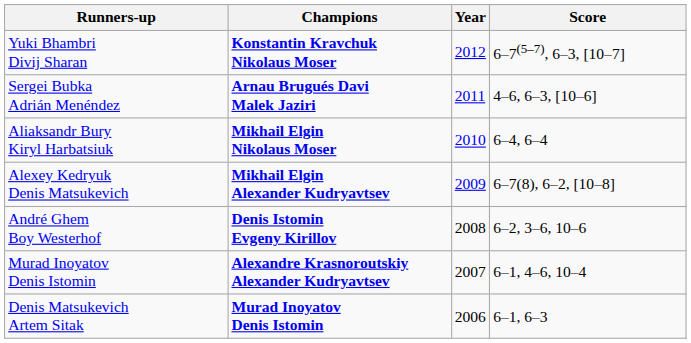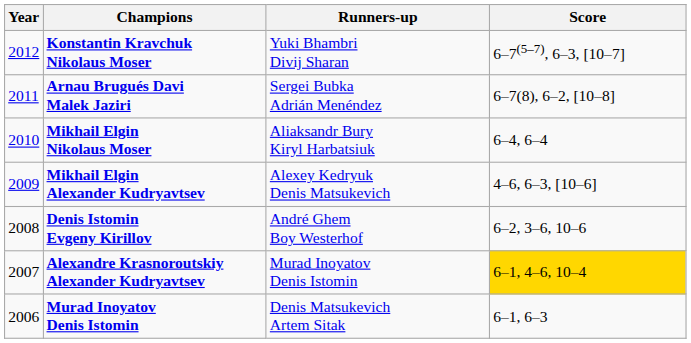 <table class="wikitable" style="font-size:90%">
 <tr>
+<th>Year</th>
+<th width="200">Champions</th>
 <th width="200">Runners-up</th>
-<th width="200">Champions</th>
-<th>Year</th>
 <th width="175">Score</th>
 </tr>
 <tr>
+<td><a href='#'>2012</a></td>
+<td> <strong><a href='#'>Konstantin Kravchuk</a></strong><br> <strong><a href='#'>Nikolaus Moser</a></strong></td>
 <td> <a href='#'>Yuki Bhambri</a><br> <a href='#'>Divij Sharan</a></td>
-<td> <strong><a href='#'>Konstantin Kravchuk</a></strong><br> <strong><a href='#'>Nikolaus Moser</a></strong></td>
-<td><a href='#'>2012</a></td>
 <td>6–7<sup>(5–7)</sup>, 6–3, [10–7]</td>
 </tr>
 <tr>
+<td><a href='#'>2011</a></td>
+<td> <strong><a href='#'>Arnau Brugués Davi</a></strong><br> <strong><a href='#'>Malek Jaziri</a></strong></td>
 <td> <a href='#'>Sergei Bubka</a><br> <a href='#'>Adrián Menéndez</a></td>
-<td> <strong><a href='#'>Arnau Brugués Davi</a></strong><br> <strong><a href='#'>Malek Jaziri</a></strong></td>
-<td><a href='#'>2011</a></td>
+<td>6–7(8), 6–2, [10–8]</td>
+</tr>
+<tr>
+<td><a href='#'>2010</a></td>
+<td> <strong><a href='#'>Mikhail Elgin</a></strong><br> <strong><a href='#'>Nikolaus Moser</a></strong></td>
+<td> <a href='#'>Aliaksandr Bury</a><br> <a href='#'>Kiryl Harbatsiuk</a></td>
+<td>6–4, 6–4</td>
+</tr>
+<tr>
+<td><a href='#'>2009</a></td>
+<td> <strong><a href='#'>Mikhail Elgin</a></strong><br> <strong><a href='#'>Alexander Kudryavtsev</a></strong></td>
+<td> <a href='#'>Alexey Kedryuk</a><br> <a href='#'>Denis Matsukevich</a></td>
 <td>4–6, 6–3, [10–6]</td>
 </tr>
 <tr>
-<td> <a href='#'>Aliaksandr Bury</a><br> <a href='#'>Kiryl Harbatsiuk</a></td>
-<td> <strong><a href='#'>Mikhail Elgin</a></strong><br> <strong><a href='#'>Nikolaus Moser</a></strong></td>
-<td><a href='#'>2010</a></td>
-<td>6–4, 6–4</td>
-</tr>
-<tr>
-<td> <a href='#'>Alexey Kedryuk</a><br> <a href='#'>Denis Matsukevich</a></td>
-<td> <strong><a href='#'>Mikhail Elgin</a></strong><br> <strong><a href='#'>Alexander Kudryavtsev</a></strong></td>
-<td><a href='#'>2009</a></td>
-<td>6–7(8), 6–2, [10–8]</td>
-</tr>
-<tr>
+<td>2008</td>
+<td> <strong><a href='#'>Denis Istomin</a></strong><br> <strong><a href='#'>Evgeny Kirillov</a></strong></td>
 <td> <a href='#'>André Ghem</a><br> <a href='#'>Boy Westerhof</a></td>
-<td> <strong><a href='#'>Denis Istomin</a></strong><br> <strong><a href='#'>Evgeny Kirillov</a></strong></td>
-<td>2008</td>
 <td>6–2, 3–6, 10–6</td>
 </tr>
 <tr>
+<td>2007</td>
+<td> <strong><a href='#'>Alexandre Krasnoroutskiy</a></strong><br> <strong><a href='#'>Alexander Kudryavtsev</a></strong></td>
 <td> <a href='#'>Murad Inoyatov</a><br> <a href='#'>Denis Istomin</a></td>
-<td> <strong><a href='#'>Alexandre Krasnoroutskiy</a></strong><br> <strong><a href='#'>Alexander Kudryavtsev</a></strong></td>
-<td>2007</td>
-<td>6–1, 4–6, 10–4</td>
+<td style="background: gold;">6–1, 4–6, 10–4</td>
 </tr>
 <tr>
+<td>2006</td>
+<td> <strong><a href='#'>Murad Inoyatov</a></strong><br> <strong><a href='#'>Denis Istomin</a></strong></td>
 <td> <a href='#'>Denis Matsukevich</a><br> <a href='#'>Artem Sitak</a></td>
-<td> <strong><a href='#'>Murad Inoyatov</a></strong><br> <strong><a href='#'>Denis Istomin</a></strong></td>
-<td>2006</td>
 <td>6–1, 6–3</td>
 </tr>
 </table>
